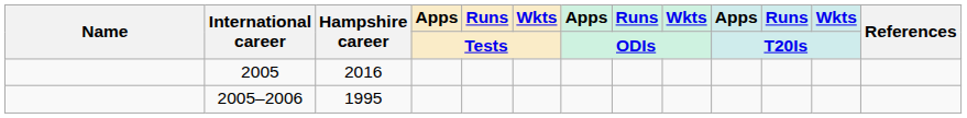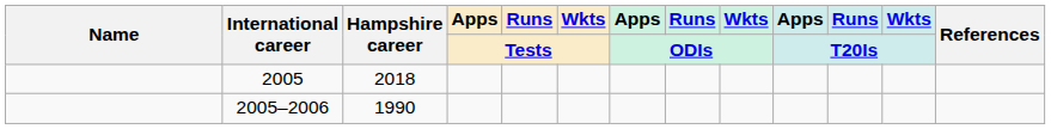 <table class="wikitable sortable" style="text-align: center;">
 <tr>
 <th style="width:180px" rowspan="2">Name</th>
 <th rowspan="2">International<br>career</th>
 <th rowspan="2">Hampshire<br>career</th>
 <th style="background:#faecc8">Apps</th>
 <th style="background:#faecc8"><a href='#'>Runs</a></th>
 <th style="background:#faecc8"><a href='#'>Wkts</a></th>
 <th style="background:#cef2e0">Apps</th>
 <th style="background:#cef2e0"><a href='#'>Runs</a></th>
 <th style="background:#cef2e0"><a href='#'>Wkts</a></th>
 <th style="background:#CFECEC">Apps</th>
 <th style="background:#CFECEC"><a href='#'>Runs</a></th>
 <th style="background:#CFECEC"><a href='#'>Wkts</a></th>
 <th class="unsortable" rowspan="2">References</th>
 </tr>
 <tr class="unsortable">
 <th colspan="3" style="background:#faecc8"><a href='#'>Tests</a></th>
 <th colspan="3" style="background:#cef2e0"><a href='#'>ODIs</a></th>
 <th colspan="3" style="background:#CFECEC"><a href='#'>T20Is</a></th>
 </tr>
 <tr>
 <td></td>
 <td>2005</td>
-<td>2016</td>
+<td>2018</td>
 <td></td>
 <td></td>
 <td></td>
 <td></td>
 <td></td>
 <td></td>
 <td></td>
 <td></td>
 <td></td>
 <td></td>
 </tr>
 <tr>
 <td></td>
 <td>2005–2006</td>
-<td>1995</td>
+<td>1990</td>
 <td></td>
 <td></td>
 <td></td>
 <td></td>
 <td></td>
 <td></td>
 <td></td>
 <td></td>
 <td></td>
 <td></td>
 </tr>
 </table>
